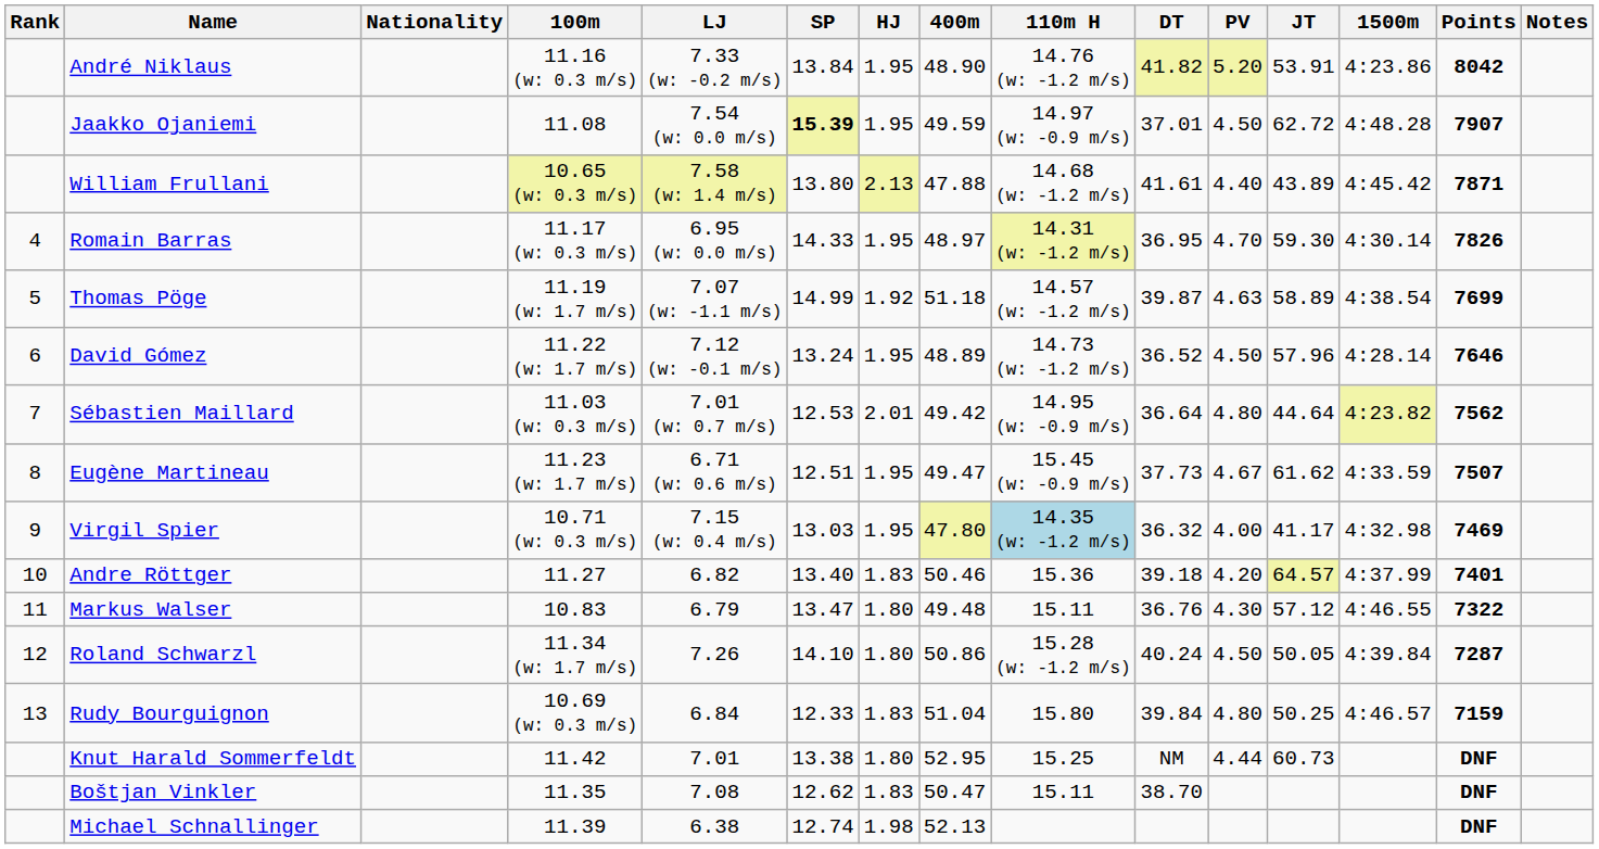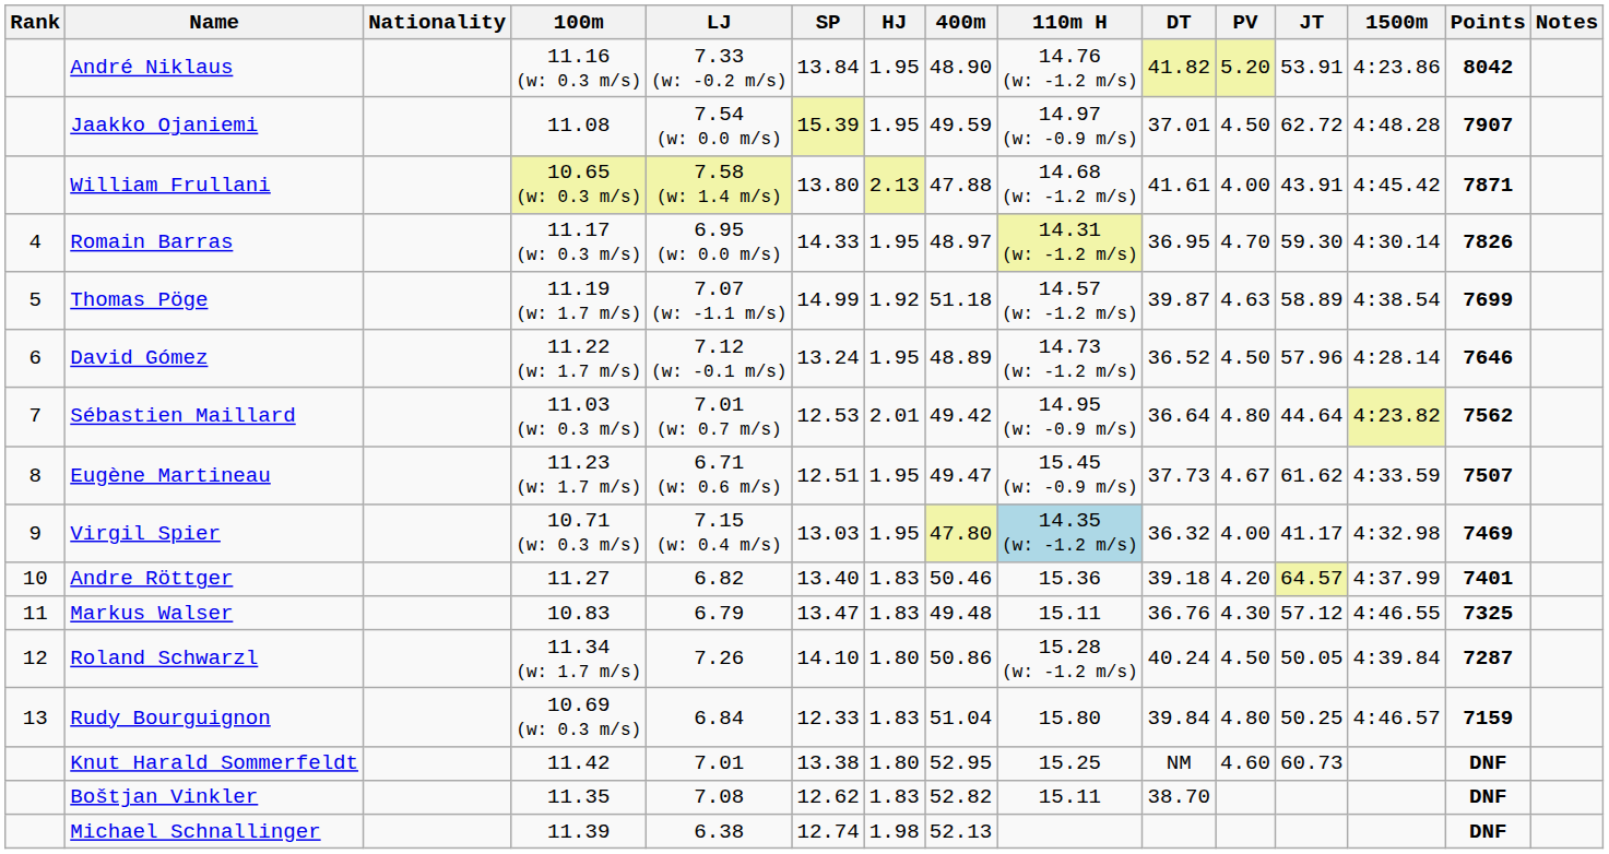 <table class="wikitable sortable" style="text-align:center">
 <tr>
 <th>Rank</th>
 <th>Name</th>
 <th>Nationality</th>
 <th>100m</th>
 <th>LJ</th>
 <th>SP</th>
 <th>HJ</th>
 <th>400m</th>
 <th>110m H</th>
 <th>DT</th>
 <th>PV</th>
 <th>JT</th>
 <th>1500m</th>
 <th>Points</th>
 <th>Notes</th>
 </tr>
 <tr>
 <td></td>
 <td align=left><a href='#'>André Niklaus</a></td>
 <td align=left></td>
 <td>11.16<br><small>(w: 0.3 m/s)</small></td>
 <td>7.33<br><small>(w: -0.2 m/s)</small></td>
 <td>13.84</td>
 <td>1.95</td>
 <td>48.90</td>
 <td>14.76<br><small>(w: -1.2 m/s)</small></td>
 <td bgcolor=#F2F5A9>41.82</td>
 <td bgcolor=#F2F5A9>5.20</td>
 <td>53.91</td>
 <td>4:23.86</td>
 <td><strong>8042</strong></td>
 <td></td>
 </tr>
 <tr>
 <td></td>
 <td align=left><a href='#'>Jaakko Ojaniemi</a></td>
 <td align=left></td>
 <td>11.08</td>
 <td>7.54<br><small>(w: 0.0 m/s)</small></td>
-<td bgcolor=#F2F5A9><strong>15.39</strong></td>
+<td bgcolor=#F2F5A9>15.39</td>
 <td>1.95</td>
 <td>49.59</td>
 <td>14.97<br><small>(w: -0.9 m/s)</small></td>
 <td>37.01</td>
 <td>4.50</td>
 <td>62.72</td>
 <td>4:48.28</td>
 <td><strong>7907</strong></td>
 <td></td>
 </tr>
 <tr>
 <td></td>
 <td align=left><a href='#'>William Frullani</a></td>
 <td align=left></td>
 <td bgcolor=#F2F5A9>10.65<br><small>(w: 0.3 m/s)</small></td>
 <td bgcolor=#F2F5A9>7.58<br><small>(w: 1.4 m/s)</small></td>
 <td>13.80</td>
 <td bgcolor=#F2F5A9>2.13</td>
 <td>47.88</td>
 <td>14.68<br><small>(w: -1.2 m/s)</small></td>
 <td>41.61</td>
-<td>4.40</td>
-<td>43.89</td>
+<td>4.00</td>
+<td>43.91</td>
 <td>4:45.42</td>
 <td><strong>7871</strong></td>
 <td></td>
 </tr>
 <tr>
 <td>4</td>
 <td align=left><a href='#'>Romain Barras</a></td>
 <td align=left></td>
 <td>11.17<br><small>(w: 0.3 m/s)</small></td>
 <td>6.95<br><small>(w: 0.0 m/s)</small></td>
 <td>14.33</td>
 <td>1.95</td>
 <td>48.97</td>
 <td bgcolor=#F2F5A9>14.31<br><small>(w: -1.2 m/s)</small></td>
 <td>36.95</td>
 <td>4.70</td>
 <td>59.30</td>
 <td>4:30.14</td>
 <td><strong>7826</strong></td>
 <td></td>
 </tr>
 <tr>
 <td>5</td>
 <td align=left><a href='#'>Thomas Pöge</a></td>
 <td align=left></td>
 <td>11.19<br><small>(w: 1.7 m/s)</small></td>
 <td>7.07<br><small>(w: -1.1 m/s)</small></td>
 <td>14.99</td>
 <td>1.92</td>
 <td>51.18</td>
 <td>14.57<br><small>(w: -1.2 m/s)</small></td>
 <td>39.87</td>
 <td>4.63</td>
 <td>58.89</td>
 <td>4:38.54</td>
 <td><strong>7699</strong></td>
 <td></td>
 </tr>
 <tr>
 <td>6</td>
 <td align=left><a href='#'>David Gómez</a></td>
 <td align=left></td>
 <td>11.22<br><small>(w: 1.7 m/s)</small></td>
 <td>7.12<br><small>(w: -0.1 m/s)</small></td>
 <td>13.24</td>
 <td>1.95</td>
 <td>48.89</td>
 <td>14.73<br><small>(w: -1.2 m/s)</small></td>
 <td>36.52</td>
 <td>4.50</td>
 <td>57.96</td>
 <td>4:28.14</td>
 <td><strong>7646</strong></td>
 <td></td>
 </tr>
 <tr>
 <td>7</td>
 <td align=left><a href='#'>Sébastien Maillard</a></td>
 <td align=left></td>
 <td>11.03<br><small>(w: 0.3 m/s)</small></td>
 <td>7.01<br><small>(w: 0.7 m/s)</small></td>
 <td>12.53</td>
 <td>2.01</td>
 <td>49.42</td>
 <td>14.95<br><small>(w: -0.9 m/s)</small></td>
 <td>36.64</td>
 <td>4.80</td>
 <td>44.64</td>
 <td bgcolor=#F2F5A9>4:23.82</td>
 <td><strong>7562</strong></td>
 <td></td>
 </tr>
 <tr>
 <td>8</td>
 <td align=left><a href='#'>Eugène Martineau</a></td>
 <td align=left></td>
 <td>11.23<br><small>(w: 1.7 m/s)</small></td>
 <td>6.71<br><small>(w: 0.6 m/s)</small></td>
 <td>12.51</td>
 <td>1.95</td>
 <td>49.47</td>
 <td>15.45<br><small>(w: -0.9 m/s)</small></td>
 <td>37.73</td>
 <td>4.67</td>
 <td>61.62</td>
 <td>4:33.59</td>
 <td><strong>7507</strong></td>
 <td></td>
 </tr>
 <tr>
 <td>9</td>
 <td align=left><a href='#'>Virgil Spier</a></td>
 <td align=left></td>
 <td>10.71<br><small>(w: 0.3 m/s)</small></td>
 <td>7.15<br><small>(w: 0.4 m/s)</small></td>
 <td>13.03</td>
 <td>1.95</td>
 <td bgcolor=#F2F5A9>47.80</td>
 <td style="background: lightblue;">14.35<br><small>(w: -1.2 m/s)</small></td>
 <td>36.32</td>
 <td>4.00</td>
 <td>41.17</td>
 <td>4:32.98</td>
 <td><strong>7469</strong></td>
 <td></td>
 </tr>
 <tr>
 <td>10</td>
 <td align=left><a href='#'>Andre Röttger</a></td>
 <td align=left></td>
 <td>11.27</td>
 <td>6.82</td>
 <td>13.40</td>
 <td>1.83</td>
 <td>50.46</td>
 <td>15.36</td>
 <td>39.18</td>
 <td>4.20</td>
 <td bgcolor=#F2F5A9>64.57</td>
 <td>4:37.99</td>
 <td><strong>7401</strong></td>
 <td></td>
 </tr>
 <tr>
 <td>11</td>
 <td align=left><a href='#'>Markus Walser</a></td>
 <td align=left></td>
 <td>10.83</td>
 <td>6.79</td>
 <td>13.47</td>
-<td>1.80</td>
+<td>1.83</td>
 <td>49.48</td>
 <td>15.11</td>
 <td>36.76</td>
 <td>4.30</td>
 <td>57.12</td>
 <td>4:46.55</td>
-<td><strong>7322</strong></td>
+<td><strong>7325</strong></td>
 <td></td>
 </tr>
 <tr>
 <td>12</td>
 <td align=left><a href='#'>Roland Schwarzl</a></td>
 <td align=left></td>
 <td>11.34<br><small>(w: 1.7 m/s)</small></td>
 <td>7.26</td>
 <td>14.10</td>
 <td>1.80</td>
 <td>50.86</td>
 <td>15.28<br><small>(w: -1.2 m/s)</small></td>
 <td>40.24</td>
 <td>4.50</td>
 <td>50.05</td>
 <td>4:39.84</td>
 <td><strong>7287</strong></td>
 <td></td>
 </tr>
 <tr>
 <td>13</td>
 <td align=left><a href='#'>Rudy Bourguignon</a></td>
 <td align=left></td>
 <td>10.69<br><small>(w: 0.3 m/s)</small></td>
 <td>6.84</td>
 <td>12.33</td>
 <td>1.83</td>
 <td>51.04</td>
 <td>15.80</td>
 <td>39.84</td>
 <td>4.80</td>
 <td>50.25</td>
 <td>4:46.57</td>
 <td><strong>7159</strong></td>
 <td></td>
 </tr>
 <tr>
 <td></td>
 <td align=left><a href='#'>Knut Harald Sommerfeldt</a></td>
 <td align=left></td>
 <td>11.42</td>
 <td>7.01</td>
 <td>13.38</td>
 <td>1.80</td>
 <td>52.95</td>
 <td>15.25</td>
 <td>NM</td>
-<td>4.44</td>
+<td>4.60</td>
 <td>60.73</td>
 <td></td>
 <td><strong>DNF</strong></td>
 <td></td>
 </tr>
 <tr>
 <td></td>
 <td align=left><a href='#'>Boštjan Vinkler</a></td>
 <td align=left></td>
 <td>11.35</td>
 <td>7.08</td>
 <td>12.62</td>
 <td>1.83</td>
-<td>50.47</td>
+<td>52.82</td>
 <td>15.11</td>
 <td>38.70</td>
 <td></td>
 <td></td>
 <td></td>
 <td><strong>DNF</strong></td>
 <td></td>
 </tr>
 <tr>
 <td></td>
 <td align=left><a href='#'>Michael Schnallinger</a></td>
 <td align=left></td>
 <td>11.39</td>
 <td>6.38</td>
 <td>12.74</td>
 <td>1.98</td>
 <td>52.13</td>
 <td></td>
 <td></td>
 <td></td>
 <td></td>
 <td></td>
 <td><strong>DNF</strong></td>
 <td></td>
 </tr>
 </table>
